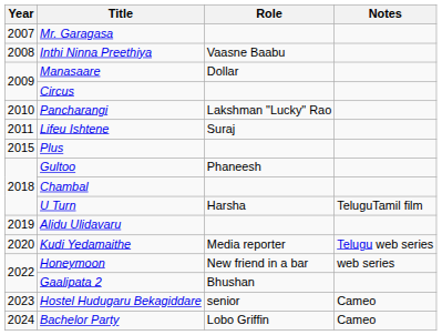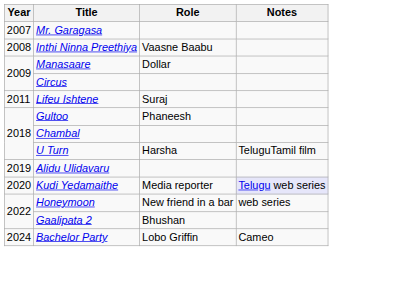 <table class="wikitable sortable">
 <tr>
 <th scope="col">Year</th>
 <th scope="col">Title</th>
 <th scope="col">Role</th>
 <th scope="col" class="unsortable">Notes</th>
 </tr>
 <tr>
 <td>2007</td>
 <td><em><a href='#'>Mr. Garagasa</a></em></td>
 <td></td>
 <td></td>
 </tr>
 <tr>
 <td>2008</td>
 <td><em><a href='#'>Inthi Ninna Preethiya</a></em></td>
 <td>Vaasne Baabu</td>
 <td></td>
 </tr>
 <tr>
 <td rowspan="2">2009</td>
 <td><em><a href='#'>Manasaare</a></em></td>
 <td>Dollar</td>
 <td></td>
 </tr>
 <tr>
 <td><em><a href='#'>Circus</a></em></td>
 <td></td>
 <td></td>
 </tr>
 <tr>
-<td>2010</td>
-<td><em><a href='#'>Pancharangi</a></em></td>
-<td>Lakshman "Lucky" Rao</td>
-<td></td>
-</tr>
-<tr>
 <td>2011</td>
 <td><em><a href='#'>Lifeu Ishtene</a></em></td>
 <td>Suraj</td>
-<td></td>
-</tr>
-<tr>
-<td>2015</td>
-<td><em><a href='#'>Plus</a></em></td>
-<td></td>
 <td></td>
 </tr>
 <tr>
 <td rowspan="3">2018</td>
 <td><em><a href='#'>Gultoo</a></em></td>
 <td>Phaneesh</td>
 <td></td>
 </tr>
 <tr>
 <td><em><a href='#'>Chambal</a></em></td>
 <td></td>
 <td></td>
 </tr>
 <tr>
 <td><em><a href='#'>U Turn</a></em></td>
 <td>Harsha</td>
 <td>TeluguTamil film</td>
 </tr>
 <tr>
 <td>2019</td>
 <td><em><a href='#'>Alidu Ulidavaru</a></em></td>
 <td></td>
 <td></td>
 </tr>
 <tr>
 <td>2020</td>
 <td><em><a href='#'>Kudi Yedamaithe</a></em></td>
 <td>Media reporter</td>
-<td><a href='#'>Telugu</a> web series</td>
+<td style="background: lavender;"><a href='#'>Telugu</a> web series</td>
 </tr>
 <tr>
 <td rowspan="2">2022</td>
 <td><em><a href='#'>Honeymoon</a></em></td>
 <td>New friend in a bar</td>
 <td>web series</td>
 </tr>
 <tr>
 <td><em><a href='#'>Gaalipata 2</a></em></td>
 <td>Bhushan</td>
 <td></td>
 </tr>
 <tr>
-<td>2023</td>
-<td><em><a href='#'>Hostel Hudugaru Bekagiddare</a></em></td>
-<td>senior</td>
-<td>Cameo</td>
-</tr>
-<tr>
 <td>2024</td>
 <td><em><a href='#'>Bachelor Party</a></em></td>
 <td>Lobo Griffin</td>
 <td>Cameo</td>
 </tr>
 </table>
